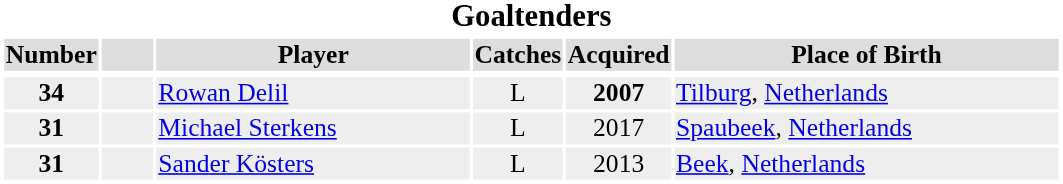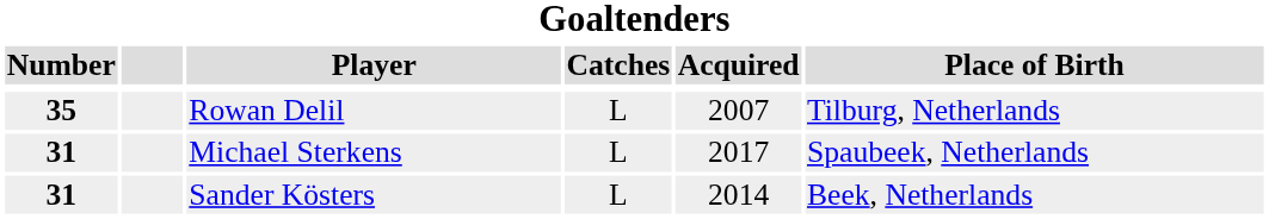 <table width=75%>
 <tr>
 <th colspan=6><big>Goaltenders</big></th>
 </tr>
 <tr bgcolor="#dddddd">
 <th width=5%>Number</th>
 <th width=5%></th>
 <th !width=15%>Player</th>
 <th width=8%>Catches</th>
 <th width=9%>Acquired</th>
 <th width=37%>Place of Birth</th>
 </tr>
 <tr>
 </tr>
 <tr bgcolor="#eeeeee">
-<td align=center><strong>34</strong></td>
+<td align=center><strong>35</strong></td>
 <td align=center></td>
 <td><a href='#'>Rowan Delil</a></td>
 <td align=center>L</td>
-<td align=center><strong>2007</strong></td>
+<td align=center>2007</td>
 <td><a href='#'>Tilburg</a>, <a href='#'>Netherlands</a></td>
 </tr>
 <tr bgcolor="#eeeeee">
 <td align=center><strong>31</strong></td>
 <td align=center></td>
 <td><a href='#'>Michael Sterkens</a></td>
 <td align=center>L</td>
 <td align=center>2017</td>
 <td><a href='#'>Spaubeek</a>, <a href='#'>Netherlands</a></td>
 </tr>
 <tr bgcolor="#eeeeee">
 <td align=center><strong>31</strong></td>
 <td align=center></td>
 <td><a href='#'>Sander Kösters</a></td>
 <td align=center>L</td>
-<td align=center>2013</td>
+<td align=center>2014</td>
 <td><a href='#'>Beek</a>, <a href='#'>Netherlands</a></td>
 </tr>
 </table>
